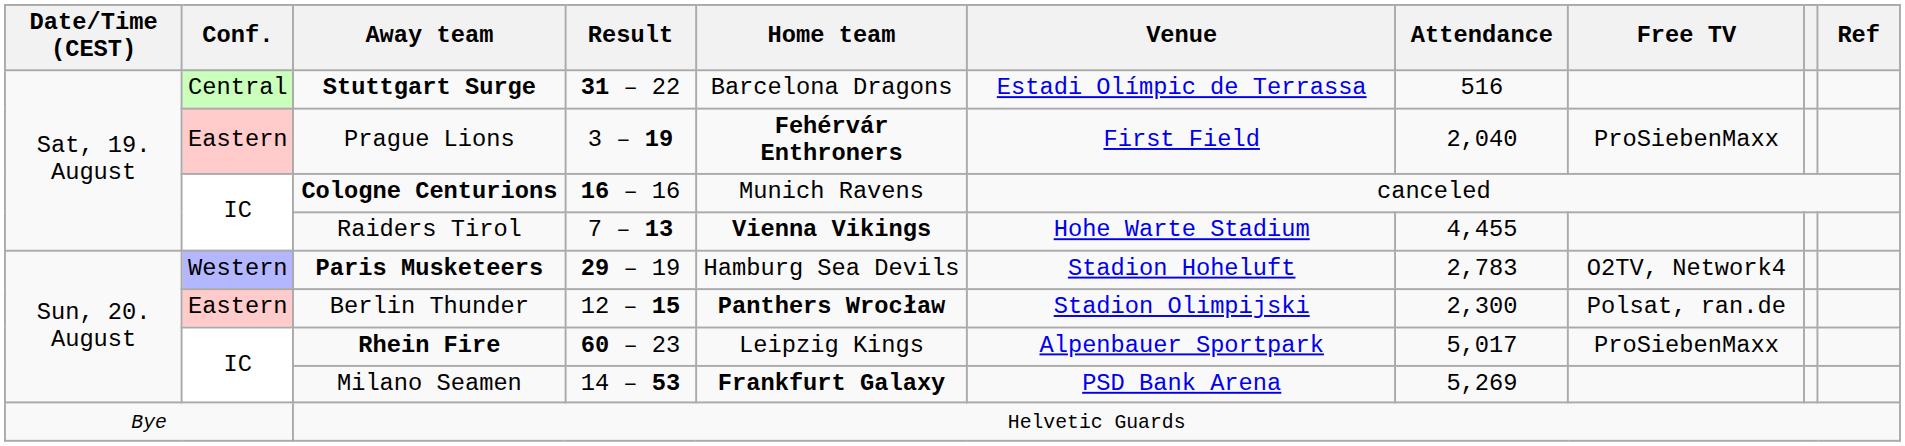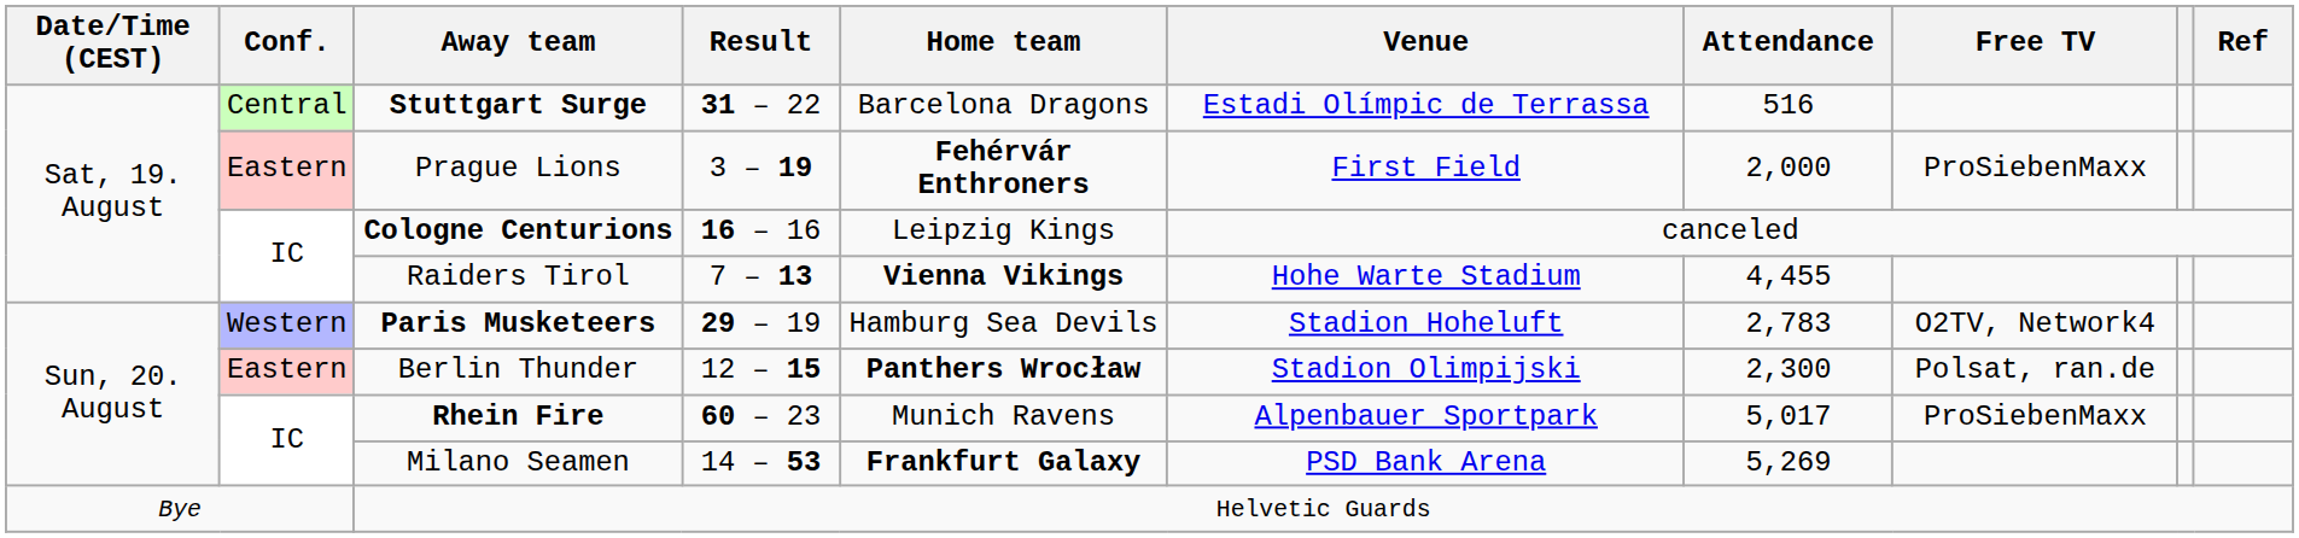 <table class="mw-collapsible wikitable" style="font-size:95%; text-align:center; width:80em">
 <tr>
 <th style="width:7em;">Date/Time (CEST)</th>
 <th style="width:4em;">Conf.</th>
 <th style="width:11em;">Away team</th>
 <th style="width:5em;">Result</th>
 <th style="width:11em;">Home team</th>
 <th>Venue</th>
 <th>Attendance</th>
 <th>Free TV</th>
 <th></th>
 <th style="width:3em;">Ref</th>
 </tr>
 <tr>
 <td rowspan="4">Sat, 19. August</td>
 <td style="background:#CBFFBC">Central</td>
 <td><strong>Stuttgart Surge</strong></td>
 <td><strong>31</strong> – 22</td>
 <td>Barcelona Dragons</td>
 <td><a href='#'>Estadi Olímpic de Terrassa</a></td>
 <td>516</td>
 <td></td>
 <td></td>
 <td></td>
 </tr>
 <tr>
 <td style="background:#FFCBCB">Eastern</td>
 <td>Prague Lions</td>
 <td>3 – <strong>19</strong></td>
 <td><strong>Fehérvár Enthroners</strong></td>
 <td><a href='#'>First Field</a></td>
-<td>2,040</td>
+<td>2,000</td>
 <td>ProSiebenMaxx</td>
 <td></td>
 <td></td>
 </tr>
 <tr>
 <td rowspan="2" style="background:#FFFFFF">IC</td>
 <td><strong>Cologne Centurions</strong></td>
 <td><strong>16</strong> – 16</td>
-<td>Munich Ravens</td>
+<td>Leipzig Kings</td>
 <td colspan="5">canceled</td>
 </tr>
 <tr>
 <td>Raiders Tirol</td>
 <td>7 – <strong>13</strong></td>
 <td><strong>Vienna Vikings</strong></td>
 <td><a href='#'>Hohe Warte Stadium</a></td>
 <td>4,455</td>
 <td></td>
 <td></td>
 <td></td>
 </tr>
 <tr>
 <td rowspan="4">Sun, 20. August</td>
 <td style="background:#B3B7FF">Western</td>
 <td><strong>Paris Musketeers</strong></td>
 <td><strong>29</strong> – 19</td>
 <td>Hamburg Sea Devils</td>
 <td><a href='#'>Stadion Hoheluft</a></td>
 <td>2,783</td>
 <td>O2TV, Network4</td>
 <td></td>
 <td></td>
 </tr>
 <tr>
 <td style="background:#FFCBCB">Eastern</td>
 <td>Berlin Thunder</td>
 <td>12 – <strong>15</strong></td>
 <td><strong>Panthers Wrocław</strong></td>
 <td><a href='#'>Stadion Olimpijski</a></td>
 <td>2,300</td>
 <td>Polsat, ran.de</td>
 <td></td>
 <td></td>
 </tr>
 <tr>
 <td rowspan="2" style="background:#FFFFFF">IC</td>
 <td><strong>Rhein Fire</strong></td>
 <td><strong>60</strong> – 23</td>
-<td>Leipzig Kings</td>
+<td>Munich Ravens</td>
 <td><a href='#'>Alpenbauer Sportpark</a></td>
 <td>5,017</td>
 <td>ProSiebenMaxx</td>
 <td></td>
 <td></td>
 </tr>
 <tr>
 <td>Milano Seamen</td>
 <td>14 – <strong>53</strong></td>
 <td><strong>Frankfurt Galaxy</strong></td>
 <td><a href='#'>PSD Bank Arena</a></td>
 <td>5,269</td>
 <td></td>
 <td></td>
 <td></td>
 </tr>
 <tr>
 <td colspan="2"><em><small>Bye</small></em></td>
 <td colspan="8"><small>Helvetic Guards</small></td>
 </tr>
 </table>
